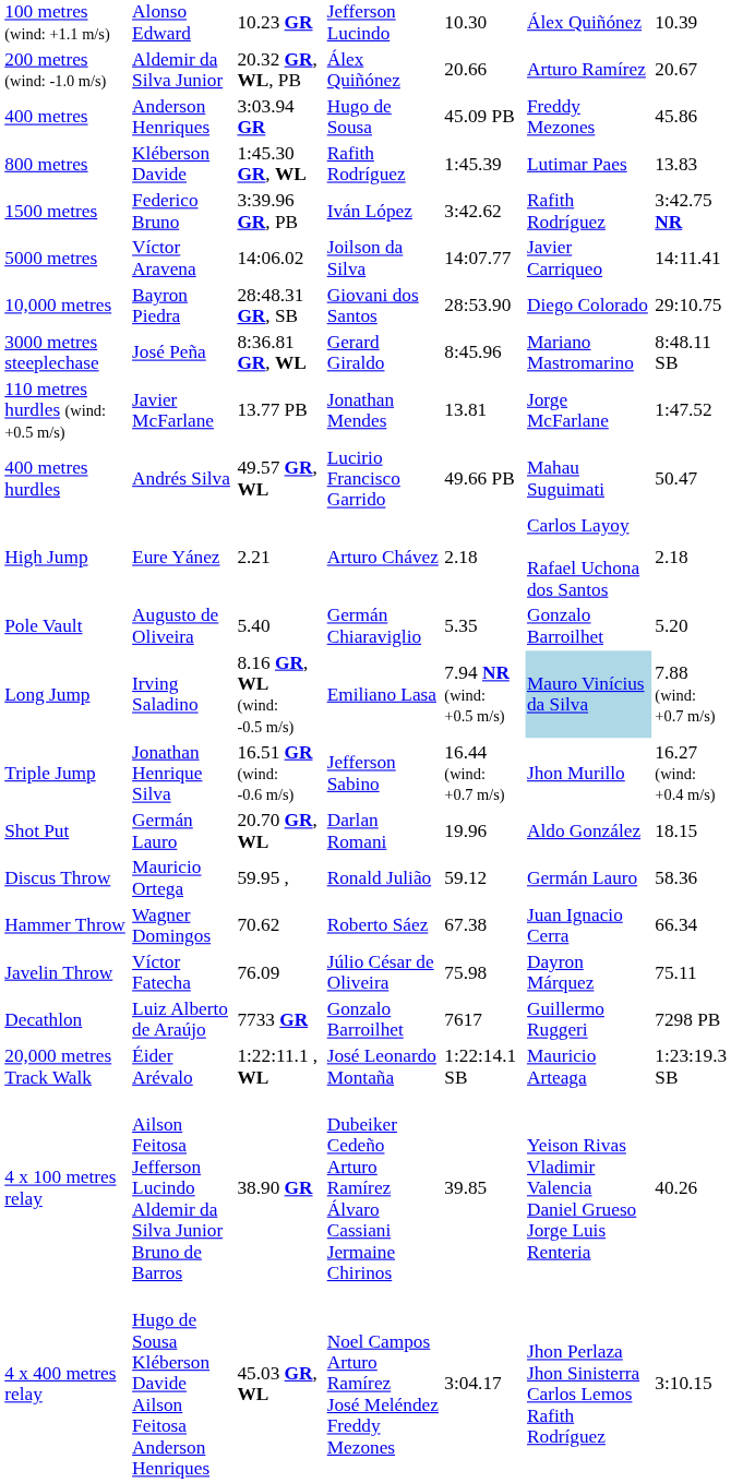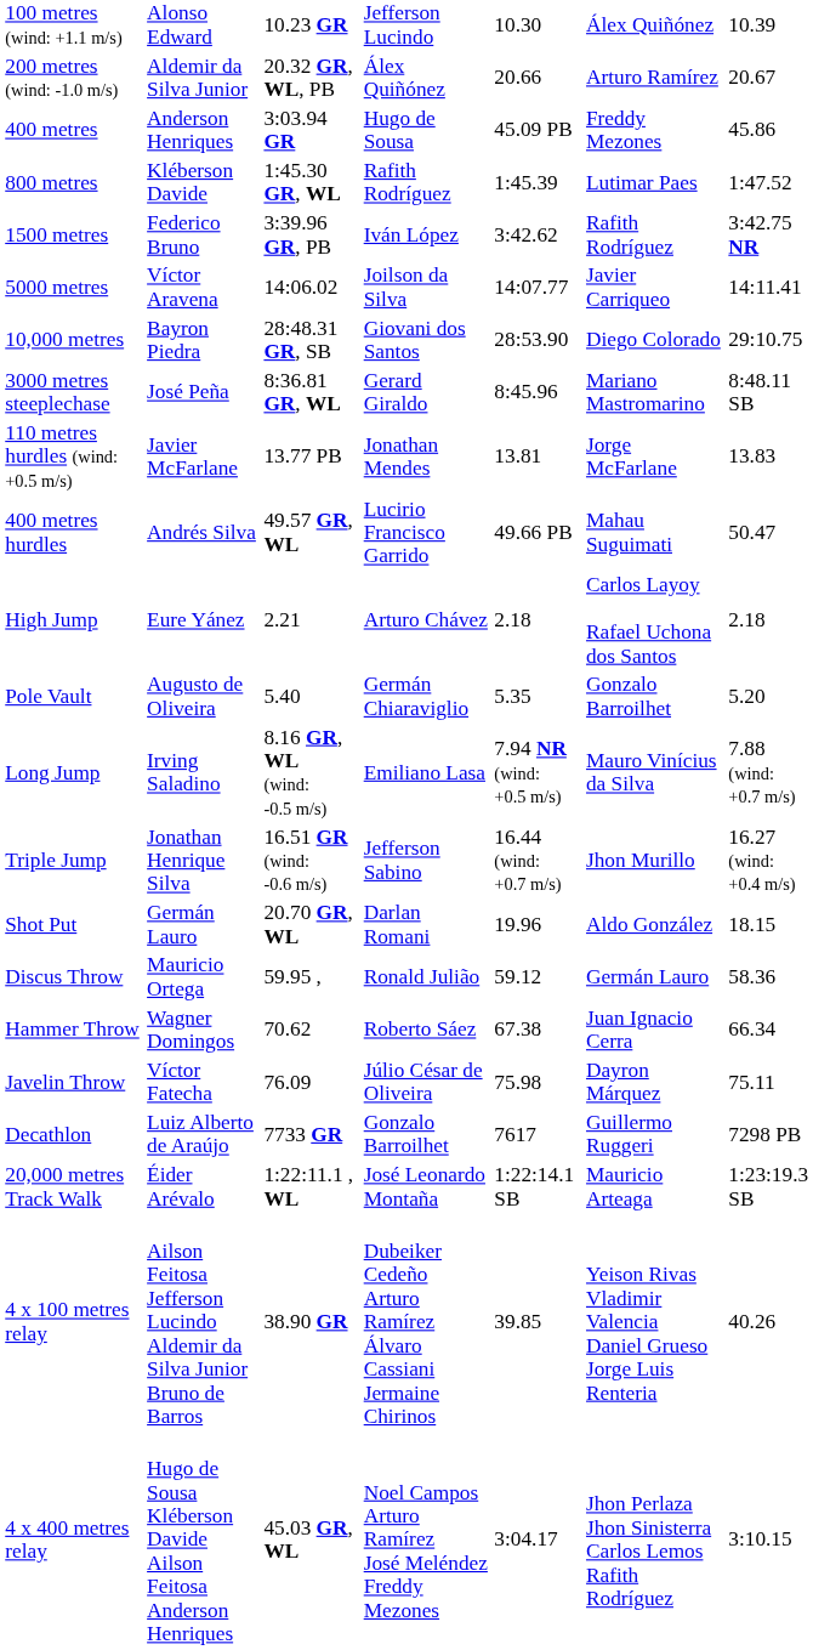 <table>
 <tr>
 <td><a href='#'>100 metres</a> <small>(wind: +1.1 m/s)</small></td>
 <td align=left><a href='#'>Alonso Edward</a> <br> </td>
 <td>10.23 <a href='#'><strong>GR</strong></a></td>
 <td align=left><a href='#'>Jefferson Lucindo</a> <br> </td>
 <td>10.30</td>
 <td align=left><a href='#'>Álex Quiñónez</a> <br> </td>
 <td>10.39</td>
 </tr>
 <tr>
 <td><a href='#'>200 metres</a> <small>(wind: -1.0 m/s)</small></td>
 <td align=left><a href='#'>Aldemir da Silva Junior</a> <br> </td>
 <td>20.32 <a href='#'><strong>GR</strong></a>, <strong>WL</strong>, PB</td>
 <td align=left><a href='#'>Álex Quiñónez</a> <br> </td>
 <td>20.66</td>
 <td align=left><a href='#'>Arturo Ramírez</a> <br> </td>
 <td>20.67</td>
 </tr>
 <tr>
 <td><a href='#'>400 metres</a></td>
 <td align=left><a href='#'>Anderson Henriques</a> <br> </td>
 <td>3:03.94 <a href='#'><strong>GR</strong></a></td>
 <td align=left><a href='#'>Hugo de Sousa</a> <br> </td>
 <td>45.09 PB</td>
 <td align=left><a href='#'>Freddy Mezones</a> <br> </td>
 <td>45.86</td>
 </tr>
 <tr>
 <td><a href='#'>800 metres</a></td>
 <td align=left><a href='#'>Kléberson Davide</a> <br> </td>
 <td>1:45.30 <a href='#'><strong>GR</strong></a>, <strong>WL</strong></td>
 <td align=left><a href='#'>Rafith Rodríguez</a> <br> </td>
 <td>1:45.39</td>
 <td align=left><a href='#'>Lutimar Paes</a> <br> </td>
-<td>13.83</td>
+<td>1:47.52</td>
 </tr>
 <tr>
 <td><a href='#'>1500 metres</a></td>
 <td align=left><a href='#'>Federico Bruno</a> <br> </td>
 <td>3:39.96  <a href='#'><strong>GR</strong></a>, PB</td>
 <td align=left><a href='#'>Iván López</a> <br> </td>
 <td>3:42.62</td>
 <td align=left><a href='#'>Rafith Rodríguez</a> <br> </td>
 <td>3:42.75 <a href='#'><strong>NR</strong></a></td>
 </tr>
 <tr>
 <td><a href='#'>5000 metres</a></td>
 <td align=left><a href='#'>Víctor Aravena</a> <br> </td>
 <td>14:06.02</td>
 <td align=left><a href='#'>Joilson da Silva</a> <br> </td>
 <td>14:07.77</td>
 <td align=left><a href='#'>Javier Carriqueo</a> <br> </td>
 <td>14:11.41</td>
 </tr>
 <tr>
 <td><a href='#'>10,000 metres</a></td>
 <td align=left><a href='#'>Bayron Piedra</a> <br> </td>
 <td>28:48.31  <a href='#'><strong>GR</strong></a>, SB</td>
 <td align=left><a href='#'>Giovani dos Santos</a> <br> </td>
 <td>28:53.90</td>
 <td align=left><a href='#'>Diego Colorado</a> <br> </td>
 <td>29:10.75</td>
 </tr>
 <tr>
 <td><a href='#'>3000 metres steeplechase</a></td>
 <td align=left><a href='#'>José Peña</a> <br> </td>
 <td>8:36.81 <a href='#'><strong>GR</strong></a>, <strong>WL</strong></td>
 <td align=left><a href='#'>Gerard Giraldo</a> <br> </td>
 <td>8:45.96</td>
 <td align=left><a href='#'>Mariano Mastromarino</a> <br> </td>
 <td>8:48.11 SB</td>
 </tr>
 <tr>
 <td><a href='#'>110 metres hurdles</a> <small>(wind: +0.5 m/s)</small></td>
 <td align=left><a href='#'>Javier McFarlane</a> <br> </td>
 <td>13.77 PB</td>
 <td align=left><a href='#'>Jonathan Mendes</a> <br> </td>
 <td>13.81</td>
 <td align=left><a href='#'>Jorge McFarlane</a> <br> </td>
-<td>1:47.52</td>
+<td>13.83</td>
 </tr>
 <tr>
 <td><a href='#'>400 metres hurdles</a></td>
 <td align=left><a href='#'>Andrés Silva</a> <br> </td>
 <td>49.57  <a href='#'><strong>GR</strong></a>, <strong>WL</strong></td>
 <td align=left><a href='#'>Lucirio Francisco Garrido</a> <br> </td>
 <td>49.66 PB</td>
 <td align=left><a href='#'>Mahau Suguimati</a> <br> </td>
 <td>50.47</td>
 </tr>
 <tr>
 <td><a href='#'>High Jump</a></td>
 <td align=left><a href='#'>Eure Yánez</a> <br> </td>
 <td>2.21</td>
 <td align=left><a href='#'>Arturo Chávez</a> <br> </td>
 <td>2.18</td>
 <td align=left><a href='#'>Carlos Layoy</a> <br>   <br> <a href='#'>Rafael Uchona dos Santos</a> <br> </td>
 <td>2.18</td>
 </tr>
 <tr>
 <td><a href='#'>Pole Vault</a></td>
 <td align=left><a href='#'>Augusto de Oliveira</a> <br> </td>
 <td>5.40</td>
 <td align=left><a href='#'>Germán Chiaraviglio</a> <br> </td>
 <td>5.35</td>
 <td align=left><a href='#'>Gonzalo Barroilhet</a> <br> </td>
 <td>5.20</td>
 </tr>
 <tr>
 <td><a href='#'>Long Jump</a></td>
 <td align=left><a href='#'>Irving Saladino</a> <br> </td>
 <td>8.16  <a href='#'><strong>GR</strong></a>, <strong>WL</strong><br> <small>(wind: -0.5 m/s)</small></td>
 <td align=left><a href='#'>Emiliano Lasa</a> <br> </td>
 <td>7.94 <a href='#'><strong>NR</strong></a> <br> <small>(wind: +0.5 m/s)</small></td>
-<td align=left style="background: lightblue;"><a href='#'>Mauro Vinícius da Silva</a> <br> </td>
+<td align=left><a href='#'>Mauro Vinícius da Silva</a> <br> </td>
 <td>7.88 <br> <small>(wind: +0.7 m/s)</small></td>
 </tr>
 <tr>
 <td><a href='#'>Triple Jump</a></td>
 <td align=left><a href='#'>Jonathan Henrique Silva</a> <br> </td>
 <td>16.51 <a href='#'><strong>GR</strong></a> <br> <small>(wind: -0.6 m/s)</small></td>
 <td align=left><a href='#'>Jefferson Sabino</a> <br> </td>
 <td>16.44 <br> <small>(wind: +0.7 m/s)</small></td>
 <td align=left><a href='#'>Jhon Murillo</a> <br> </td>
 <td>16.27 <br> <small>(wind: +0.4 m/s)</small></td>
 </tr>
 <tr>
 <td><a href='#'>Shot Put</a></td>
 <td align=left><a href='#'>Germán Lauro</a> <br> </td>
 <td>20.70 <a href='#'><strong>GR</strong></a>, <strong>WL</strong></td>
 <td align=left><a href='#'>Darlan Romani</a> <br> </td>
 <td>19.96</td>
 <td align=left><a href='#'>Aldo González</a> <br> </td>
 <td>18.15</td>
 </tr>
 <tr>
 <td><a href='#'>Discus Throw</a></td>
 <td align=left><a href='#'>Mauricio Ortega</a> <br> </td>
 <td>59.95 <strong></strong>, <strong></strong></td>
 <td align=left><a href='#'>Ronald Julião</a> <br> </td>
 <td>59.12</td>
 <td align=left><a href='#'>Germán Lauro</a> <br> </td>
 <td>58.36</td>
 </tr>
 <tr>
 <td><a href='#'>Hammer Throw</a></td>
 <td align=left><a href='#'>Wagner Domingos</a> <br> </td>
 <td>70.62</td>
 <td align=left><a href='#'>Roberto Sáez</a> <br> </td>
 <td>67.38</td>
 <td align=left><a href='#'>Juan Ignacio Cerra</a> <br> </td>
 <td>66.34</td>
 </tr>
 <tr>
 <td><a href='#'>Javelin Throw</a></td>
 <td align=left><a href='#'>Víctor Fatecha</a> <br> </td>
 <td>76.09</td>
 <td align=left><a href='#'>Júlio César de Oliveira</a> <br> </td>
 <td>75.98</td>
 <td align=left><a href='#'>Dayron Márquez</a> <br> </td>
 <td>75.11</td>
 </tr>
 <tr>
 <td><a href='#'>Decathlon</a></td>
 <td align=left><a href='#'>Luiz Alberto de Araújo</a> <br> </td>
 <td>7733 <a href='#'><strong>GR</strong></a></td>
 <td align=left><a href='#'>Gonzalo Barroilhet</a> <br> </td>
 <td>7617</td>
 <td align=left><a href='#'>Guillermo Ruggeri</a> <br> </td>
 <td>7298 PB</td>
 </tr>
 <tr>
 <td><a href='#'>20,000 metres Track Walk</a></td>
 <td align=left><a href='#'>Éider Arévalo</a> <br> </td>
 <td>1:22:11.1  <strong></strong>, <strong>WL</strong></td>
 <td align=left><a href='#'>José Leonardo Montaña</a> <br> </td>
 <td>1:22:14.1 SB</td>
 <td align=left><a href='#'>Mauricio Arteaga</a> <br> </td>
 <td>1:23:19.3 SB</td>
 </tr>
 <tr>
 <td><a href='#'>4 x 100 metres relay</a></td>
 <td> <br> <a href='#'>Ailson Feitosa</a> <br> <a href='#'>Jefferson Lucindo</a> <br> <a href='#'>Aldemir da Silva Junior</a> <br> <a href='#'>Bruno de Barros</a></td>
 <td>38.90 <a href='#'><strong>GR</strong></a></td>
 <td> <br> <a href='#'>Dubeiker Cedeño</a> <br> <a href='#'>Arturo Ramírez</a> <br> <a href='#'>Álvaro Cassiani</a> <br> <a href='#'>Jermaine Chirinos</a></td>
 <td>39.85</td>
 <td> <br> <a href='#'>Yeison Rivas</a> <br> <a href='#'>Vladimir Valencia</a> <br> <a href='#'>Daniel Grueso</a> <br> <a href='#'>Jorge Luis Renteria</a></td>
 <td>40.26</td>
 </tr>
 <tr>
 <td><a href='#'>4 x 400 metres relay</a></td>
 <td> <br> <a href='#'>Hugo de Sousa</a> <br> <a href='#'>Kléberson Davide</a> <br> <a href='#'>Ailson Feitosa</a> <br> <a href='#'>Anderson Henriques</a></td>
 <td>45.03 <a href='#'><strong>GR</strong></a>, <strong>WL</strong></td>
 <td> <br> <a href='#'>Noel Campos</a> <br> <a href='#'>Arturo Ramírez</a> <br> <a href='#'>José Meléndez</a> <br> <a href='#'>Freddy Mezones</a></td>
 <td>3:04.17</td>
 <td> <br> <a href='#'>Jhon Perlaza</a> <br> <a href='#'>Jhon Sinisterra</a> <br> <a href='#'>Carlos Lemos</a> <br> <a href='#'>Rafith Rodríguez</a></td>
 <td>3:10.15</td>
 </tr>
 </table>
